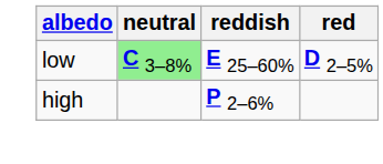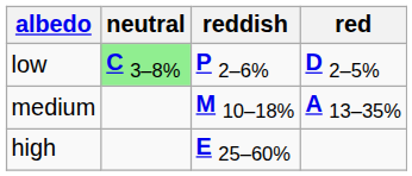 <table align="right" class="wikitable" style="margin-left: 1em; margin-right: 0;">
 <tr>
 <th><a href='#'>albedo</a></th>
 <th>neutral</th>
 <th>reddish</th>
 <th>red</th>
 </tr>
 <tr>
 <td>low</td>
 <td style="background: lightgreen;"><strong><a href='#'>C</a></strong> <sub>3–8%</sub></td>
-<td><strong><a href='#'>E</a></strong> <sub>25–60%</sub></td>
+<td><strong><a href='#'>P</a></strong> <sub>2–6%</sub></td>
 <td><strong><a href='#'>D</a></strong> <sub>2–5%</sub></td>
+</tr>
+<tr>
+<td>medium</td>
+<td></td>
+<td><strong><a href='#'>M</a></strong> <sub>10–18%</sub></td>
+<td><strong><a href='#'>A</a></strong> <sub>13–35%</sub></td>
 </tr>
 <tr>
 <td>high</td>
 <td></td>
-<td><strong><a href='#'>P</a></strong> <sub>2–6%</sub></td>
+<td><strong><a href='#'>E</a></strong> <sub>25–60%</sub></td>
 <td></td>
 </tr>
 </table>
